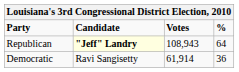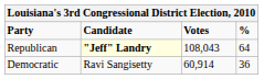 <table class="wikitable">
 <tr>
 <th colspan="4">Louisiana's 3rd Congressional District Election, 2010</th>
 </tr>
 <tr>
 <td><strong>Party</strong></td>
 <td><strong>Candidate</strong></td>
 <td><strong>Votes</strong></td>
 <td><strong>%</strong></td>
 </tr>
 <tr>
 <td>Republican</td>
 <td style="background: lightyellow;"><strong>"Jeff" Landry</strong></td>
-<td>108,943</td>
+<td>108,043</td>
 <td>64</td>
 </tr>
 <tr>
 <td>Democratic</td>
 <td>Ravi Sangisetty</td>
-<td>61,914</td>
+<td>60,914</td>
 <td>36</td>
 </tr>
 </table>
